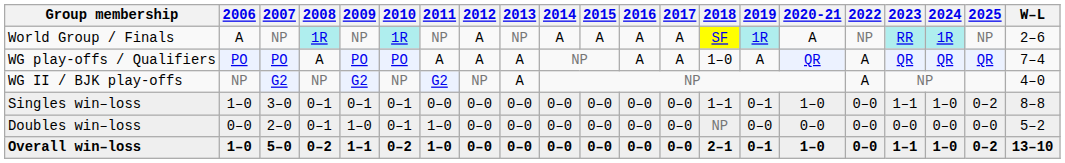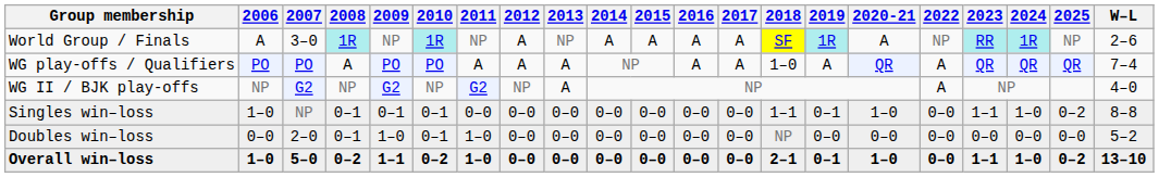 <table class="wikitable nowrap" style=font-size:84%;text-align:center>
 <tr>
 <th>Group membership</th>
 <th><a href='#'>2006</a></th>
 <th><a href='#'>2007</a></th>
 <th><a href='#'>2008</a></th>
 <th><a href='#'>2009</a></th>
 <th><a href='#'>2010</a></th>
 <th><a href='#'>2011</a></th>
 <th><a href='#'>2012</a></th>
 <th><a href='#'>2013</a></th>
 <th><a href='#'>2014</a></th>
 <th><a href='#'>2015</a></th>
 <th><a href='#'>2016</a></th>
 <th><a href='#'>2017</a></th>
 <th><a href='#'>2018</a></th>
 <th><a href='#'>2019</a></th>
 <th><a href='#'>2020-21</a></th>
 <th><a href='#'>2022</a></th>
 <th><a href='#'>2023</a></th>
 <th><a href='#'>2024</a></th>
 <th><a href='#'>2025</a></th>
 <th width=38>W–L</th>
 </tr>
 <tr>
 <td align=left>World Group / Finals</td>
 <td>A</td>
-<td style=color:#767676>NP</td>
+<td>3–0</td>
 <td bgcolor=afeeee><a href='#'>1R</a></td>
 <td style=color:#767676>NP</td>
 <td bgcolor=afeeee><a href='#'>1R</a></td>
 <td style=color:#767676>NP</td>
 <td>A</td>
 <td style=color:#767676>NP</td>
 <td>A</td>
 <td>A</td>
 <td>A</td>
 <td>A</td>
 <td bgcolor=yellow><a href='#'>SF</a></td>
 <td bgcolor=afeeee><a href='#'>1R</a></td>
 <td>A</td>
 <td style=color:#767676>NP</td>
 <td bgcolor=afeeee><a href='#'>RR</a></td>
 <td bgcolor=afeeee><a href='#'>1R</a></td>
 <td style=color:#767676>NP</td>
 <td>2–6</td>
 </tr>
 <tr>
 <td align=left>WG play-offs / Qualifiers</td>
 <td bgcolor=ecf2ff><a href='#'>PO</a></td>
 <td bgcolor=ecf2ff><a href='#'>PO</a></td>
 <td>A</td>
 <td bgcolor=ecf2ff><a href='#'>PO</a></td>
 <td bgcolor=ecf2ff><a href='#'>PO</a></td>
 <td>A</td>
 <td>A</td>
 <td>A</td>
 <td colspan=2 style=color:#767676>NP</td>
 <td>A</td>
 <td>A</td>
 <td>1–0</td>
 <td>A</td>
 <td bgcolor=ecf2ff><a href='#'>QR</a></td>
 <td>A</td>
 <td bgcolor=ecf2ff><a href='#'>QR</a></td>
 <td bgcolor=ecf2ff><a href='#'>QR</a></td>
 <td bgcolor=ecf2ff><a href='#'>QR</a></td>
 <td>7–4</td>
 </tr>
 <tr>
 <td align=left>WG II / BJK play-offs</td>
 <td style=color:#767676>NP</td>
 <td bgcolor=ecf2ff><a href='#'>G2</a></td>
 <td style=color:#767676>NP</td>
 <td bgcolor=ecf2ff><a href='#'>G2</a></td>
 <td style=color:#767676>NP</td>
 <td bgcolor=ecf2ff><a href='#'>G2</a></td>
 <td style=color:#767676>NP</td>
 <td>A</td>
 <td colspan=7 style=color:#767676>NP</td>
 <td>A</td>
 <td colspan=2 style=color:#767676>NP</td>
 <td></td>
 <td>4–0</td>
 </tr>
 <tr bgcolor=efefef>
 <td style=text-align:left>Singles win–loss</td>
 <td>1–0</td>
-<td>3–0</td>
+<td style=color:#767676>NP</td>
 <td>0–1</td>
 <td>0–1</td>
 <td>0–1</td>
 <td>0–0</td>
 <td>0–0</td>
 <td>0–0</td>
 <td>0–0</td>
 <td>0–0</td>
 <td>0–0</td>
 <td>0–0</td>
 <td>1–1</td>
 <td>0–1</td>
 <td>1–0</td>
 <td>0–0</td>
 <td>1–1</td>
 <td>1–0</td>
 <td>0–2</td>
 <td>8–8</td>
 </tr>
 <tr bgcolor=efefef>
 <td style=text-align:left>Doubles win–loss</td>
 <td>0–0</td>
 <td>2–0</td>
 <td>0–1</td>
 <td>1–0</td>
 <td>0–1</td>
 <td>1–0</td>
 <td>0–0</td>
 <td>0–0</td>
 <td>0–0</td>
 <td>0–0</td>
 <td>0–0</td>
 <td>0–0</td>
 <td style=color:#767676>NP</td>
 <td>0–0</td>
 <td>0–0</td>
 <td>0–0</td>
 <td>0–0</td>
 <td>0–0</td>
 <td>0–0</td>
 <td>5–2</td>
 </tr>
 <tr style="font-weight:bold; background:#efefef;">
 <td style=text-align:left>Overall win–loss</td>
 <td>1–0</td>
 <td>5–0</td>
 <td>0–2</td>
 <td>1–1</td>
 <td>0–2</td>
 <td>1–0</td>
 <td>0–0</td>
 <td>0–0</td>
 <td>0–0</td>
 <td>0–0</td>
 <td>0–0</td>
 <td>0–0</td>
 <td>2–1</td>
 <td>0–1</td>
 <td>1–0</td>
 <td>0–0</td>
 <td>1–1</td>
 <td>1–0</td>
 <td>0–2</td>
 <td>13–10</td>
 </tr>
 </table>
